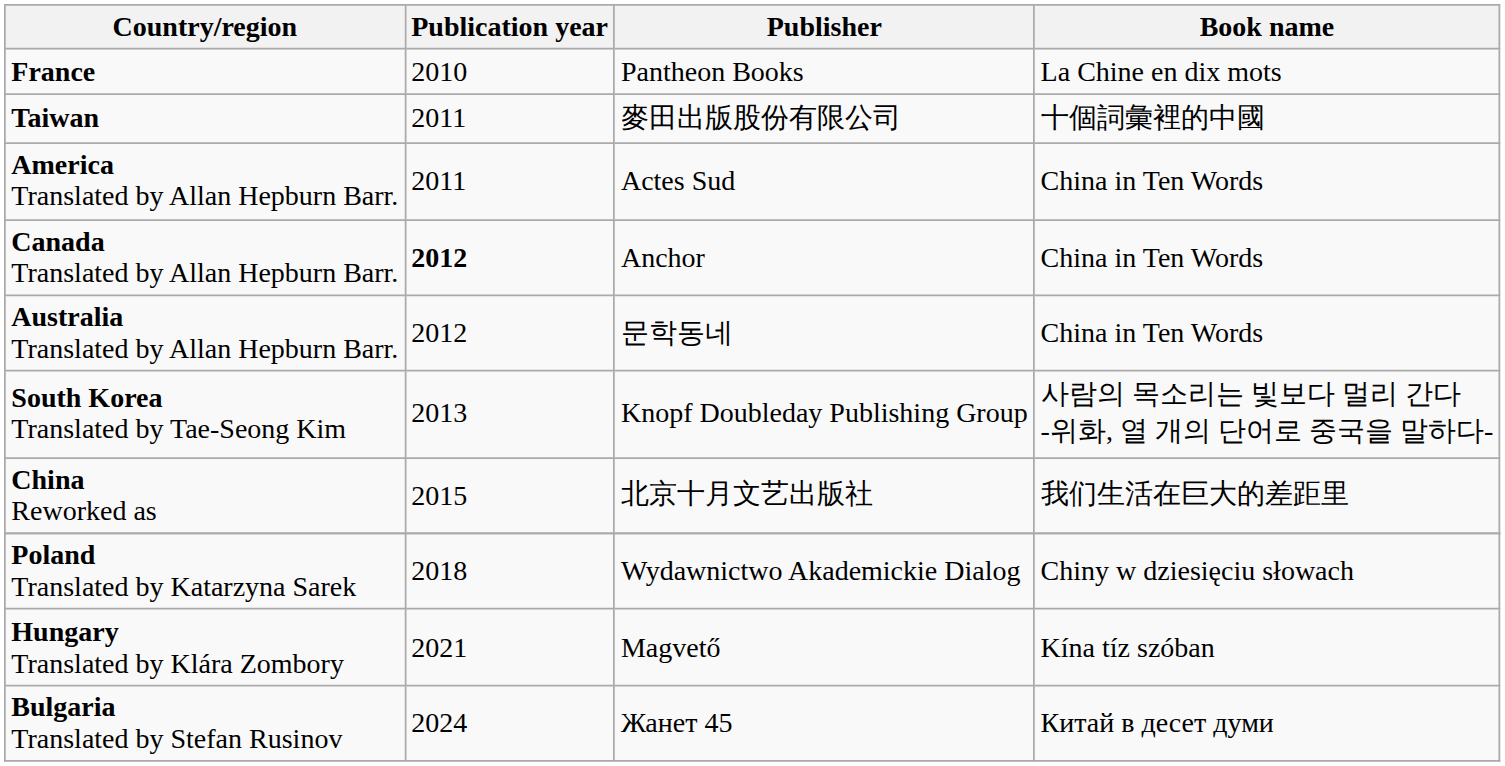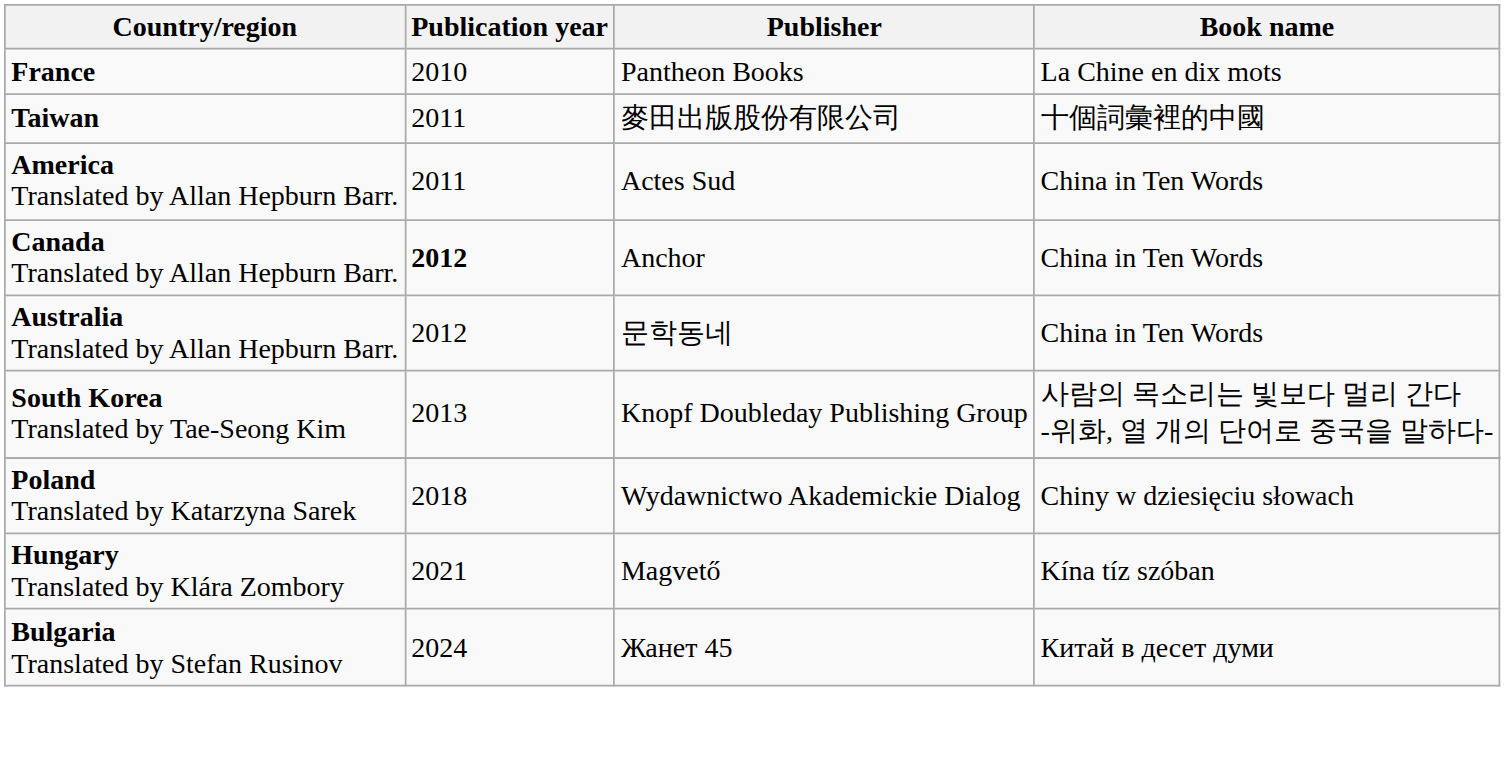 <table class="wikitable">
 <tr>
 <th>Country/region</th>
 <th>Publication year</th>
 <th>Publisher</th>
 <th>Book name</th>
 </tr>
 <tr>
 <td><strong>France</strong></td>
 <td>2010</td>
 <td>Pantheon Books</td>
 <td>La Chine en dix mots</td>
 </tr>
 <tr>
 <td><strong>Taiwan</strong></td>
 <td>2011</td>
 <td>麥田出版股份有限公司</td>
 <td>十個詞彙裡的中國</td>
 </tr>
 <tr>
 <td><strong>America</strong><br>Translated by Allan Hepburn Barr.</td>
 <td>2011</td>
 <td>Actes Sud</td>
 <td>China in Ten Words</td>
 </tr>
 <tr>
 <td><strong>Canada</strong><br>Translated by Allan Hepburn Barr.</td>
 <td><strong>2012</strong></td>
 <td>Anchor</td>
 <td>China in Ten Words</td>
 </tr>
 <tr>
 <td><strong>Australia</strong><br>Translated by Allan Hepburn Barr.</td>
 <td>2012</td>
 <td>문학동네</td>
 <td>China in Ten Words</td>
 </tr>
 <tr>
 <td><strong>South Korea</strong><br>Translated by Tae-Seong Kim</td>
 <td>2013</td>
 <td>Knopf Doubleday Publishing Group</td>
 <td>사람의 목소리는 빛보다 멀리 간다<br>-위화, 열 개의 단어로 중국을 말하다-</td>
 </tr>
 <tr>
-<td><strong>China</strong><br>Reworked as </td>
-<td>2015</td>
-<td>北京十月文艺出版社</td>
-<td>我们生活在巨大的差距里</td>
-</tr>
-<tr>
 </tr>
 <tr>
 <td><strong>Poland</strong><br>Translated by Katarzyna Sarek</td>
 <td>2018</td>
 <td>Wydawnictwo Akademickie Dialog</td>
 <td>Chiny w dziesięciu słowach</td>
 </tr>
 <tr>
 <td><strong>Hungary</strong><br>Translated by Klára Zombory</td>
 <td>2021</td>
 <td>Magvető</td>
 <td>Kína tíz szóban</td>
 </tr>
 <tr>
 <td><strong>Bulgaria</strong><br>Translated by Stefan Rusinov</td>
 <td>2024</td>
 <td>Жанет 45</td>
 <td>Китай в десет думи</td>
 </tr>
 </table>
